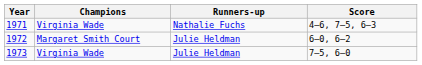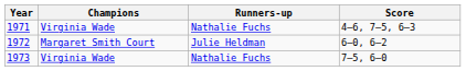 <table class="wikitable">
 <tr>
 <th style="width:40px">Year</th>
 <th style="width:200px">Champions</th>
 <th style="width:200px">Runners-up</th>
 <th style="width:160px" class="unsortable">Score</th>
 </tr>
 <tr>
 <td><a href='#'>1971</a></td>
 <td> <a href='#'>Virginia Wade</a></td>
 <td> <a href='#'>Nathalie Fuchs</a></td>
 <td>4–6, 7–5, 6–3</td>
 </tr>
 <tr>
 <td><a href='#'>1972</a></td>
 <td> <a href='#'>Margaret Smith Court</a></td>
 <td> <a href='#'>Julie Heldman</a></td>
 <td>6–0, 6–2</td>
 </tr>
 <tr>
 <td><a href='#'>1973</a></td>
 <td> <a href='#'>Virginia Wade</a></td>
-<td> <a href='#'>Julie Heldman</a></td>
+<td> <a href='#'>Nathalie Fuchs</a></td>
 <td>7–5, 6–0</td>
 </tr>
 </table>
